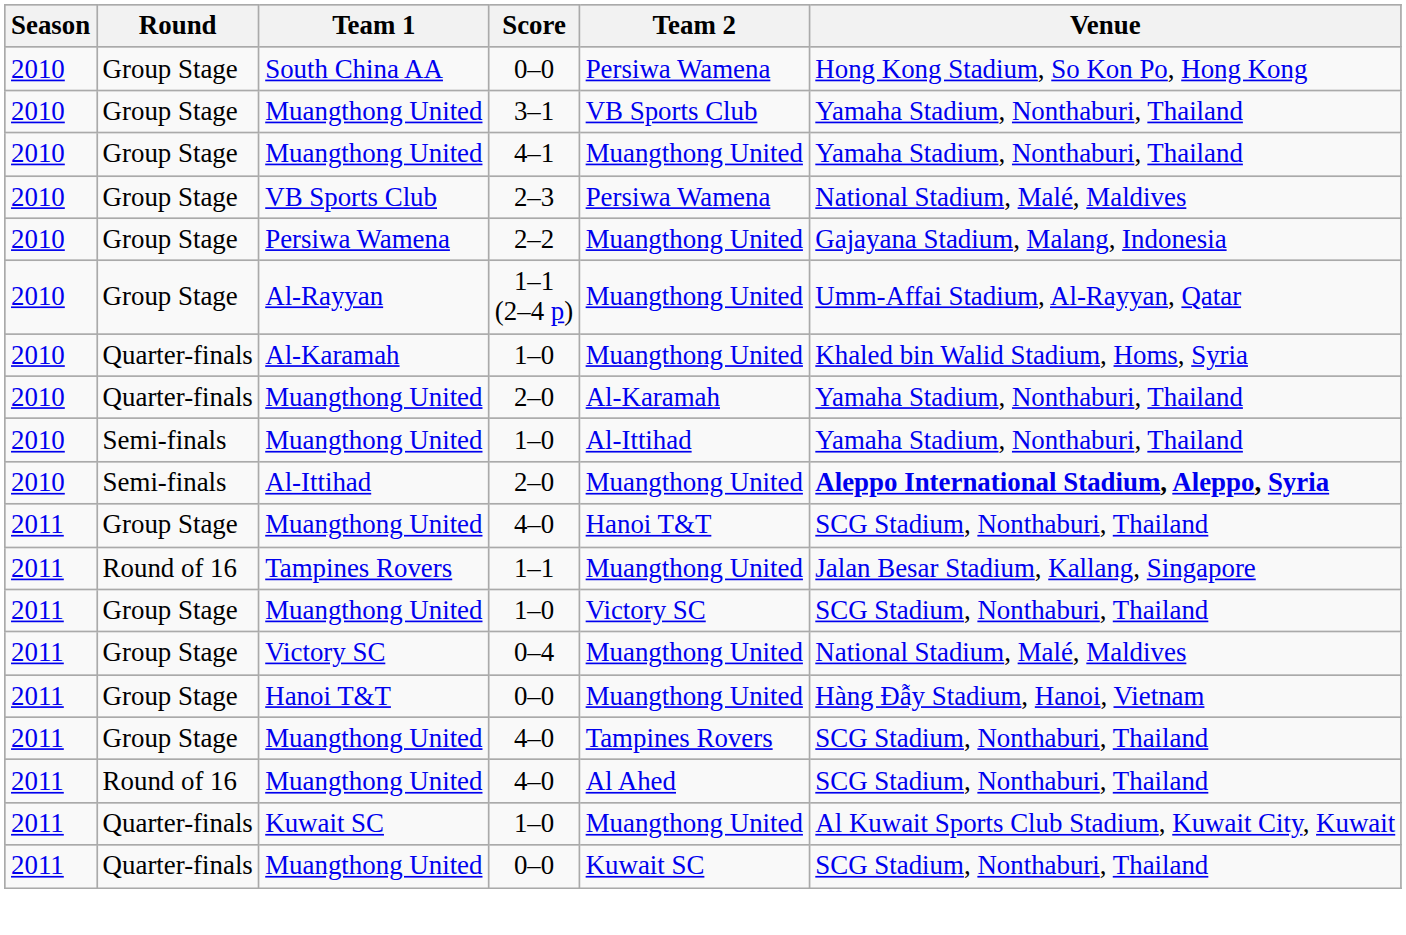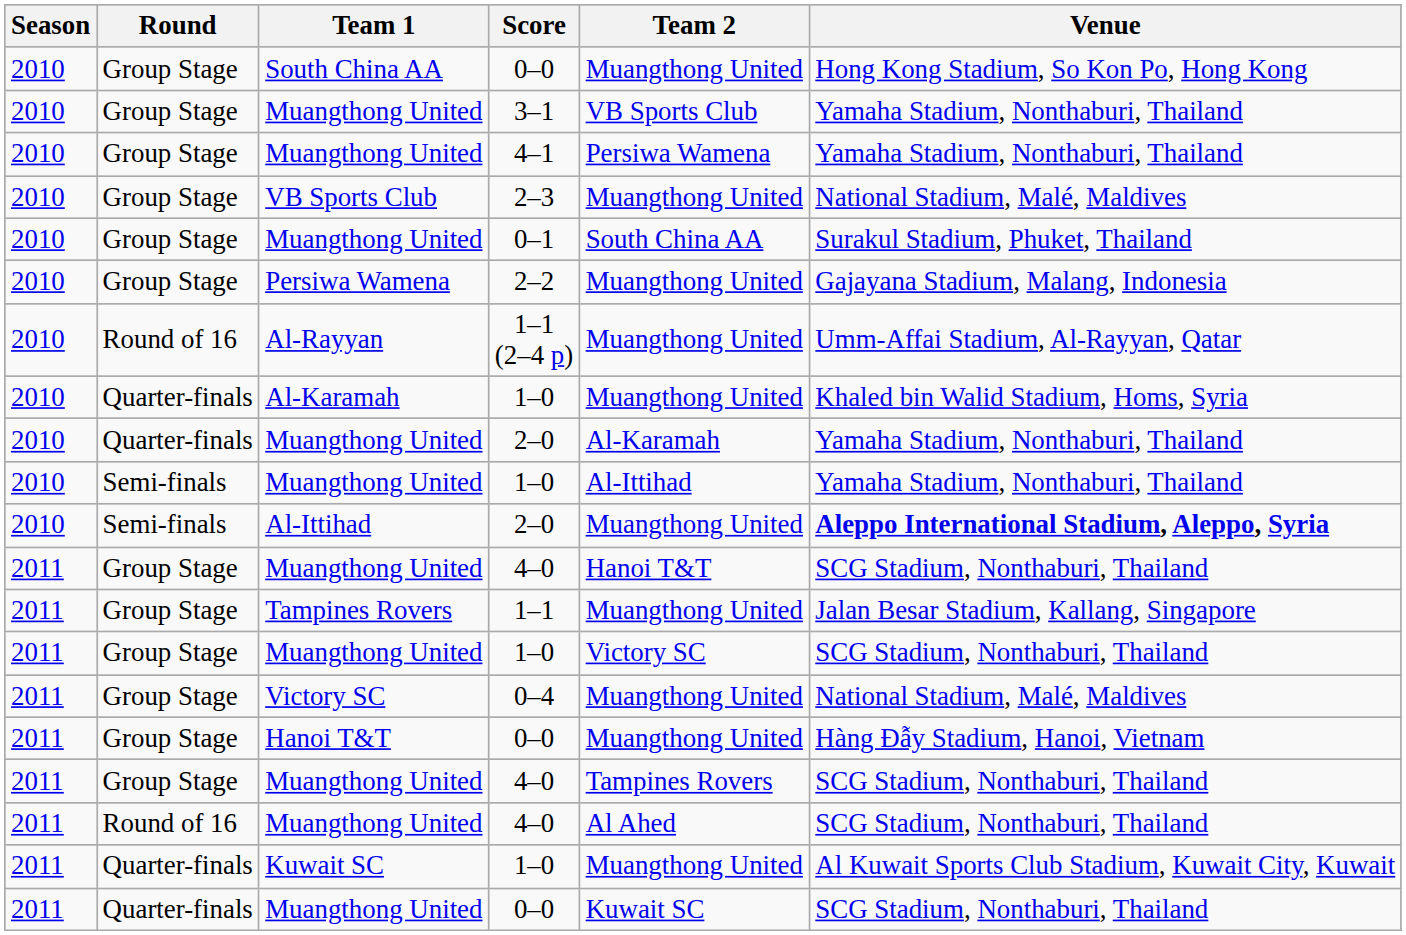 <table class="wikitable">
 <tr>
 <th>Season</th>
 <th>Round</th>
 <th>Team 1</th>
 <th>Score</th>
 <th>Team 2</th>
 <th>Venue</th>
 </tr>
 <tr>
 <td><a href='#'>2010</a></td>
 <td>Group Stage</td>
 <td> <a href='#'>South China AA</a></td>
 <td style="text-align:center;">0–0</td>
-<td> <a href='#'>Persiwa Wamena</a></td>
+<td> <a href='#'>Muangthong United</a></td>
 <td><a href='#'>Hong Kong Stadium</a>, <a href='#'>So Kon Po</a>, <a href='#'>Hong Kong</a></td>
 </tr>
 <tr>
 <td><a href='#'>2010</a></td>
 <td>Group Stage</td>
 <td> <a href='#'>Muangthong United</a></td>
 <td style="text-align:center;">3–1</td>
 <td> <a href='#'>VB Sports Club</a></td>
 <td><a href='#'>Yamaha Stadium</a>, <a href='#'>Nonthaburi</a>, <a href='#'>Thailand</a></td>
 </tr>
 <tr>
 <td><a href='#'>2010</a></td>
 <td>Group Stage</td>
 <td> <a href='#'>Muangthong United</a></td>
 <td style="text-align:center;">4–1</td>
-<td> <a href='#'>Muangthong United</a></td>
+<td> <a href='#'>Persiwa Wamena</a></td>
 <td><a href='#'>Yamaha Stadium</a>, <a href='#'>Nonthaburi</a>, <a href='#'>Thailand</a></td>
 </tr>
 <tr>
 <td><a href='#'>2010</a></td>
 <td>Group Stage</td>
 <td> <a href='#'>VB Sports Club</a></td>
 <td style="text-align:center;">2–3</td>
-<td> <a href='#'>Persiwa Wamena</a></td>
+<td> <a href='#'>Muangthong United</a></td>
 <td><a href='#'>National Stadium</a>, <a href='#'>Malé</a>, <a href='#'>Maldives</a></td>
+</tr>
+<tr>
+<td><a href='#'>2010</a></td>
+<td>Group Stage</td>
+<td> <a href='#'>Muangthong United</a></td>
+<td style="text-align:center;">0–1</td>
+<td> <a href='#'>South China AA</a></td>
+<td><a href='#'>Surakul Stadium</a>, <a href='#'>Phuket</a>, <a href='#'>Thailand</a></td>
 </tr>
 <tr>
 <td><a href='#'>2010</a></td>
 <td>Group Stage</td>
 <td> <a href='#'>Persiwa Wamena</a></td>
 <td style="text-align:center;">2–2</td>
 <td> <a href='#'>Muangthong United</a></td>
 <td><a href='#'>Gajayana Stadium</a>, <a href='#'>Malang</a>, <a href='#'>Indonesia</a></td>
 </tr>
 <tr>
 <td><a href='#'>2010</a></td>
-<td>Group Stage</td>
+<td>Round of 16</td>
 <td> <a href='#'>Al-Rayyan</a></td>
 <td style="text-align:center;">1–1  <br>(2–4 <a href='#'>p</a>)</td>
 <td> <a href='#'>Muangthong United</a></td>
 <td><a href='#'>Umm-Affai Stadium</a>, <a href='#'>Al-Rayyan</a>, <a href='#'>Qatar</a></td>
 </tr>
 <tr>
 <td><a href='#'>2010</a></td>
 <td>Quarter-finals</td>
 <td> <a href='#'>Al-Karamah</a></td>
 <td style="text-align:center;">1–0</td>
 <td> <a href='#'>Muangthong United</a></td>
 <td><a href='#'>Khaled bin Walid Stadium</a>, <a href='#'>Homs</a>, <a href='#'>Syria</a></td>
 </tr>
 <tr>
 <td><a href='#'>2010</a></td>
 <td>Quarter-finals</td>
 <td> <a href='#'>Muangthong United</a></td>
 <td style="text-align:center;">2–0</td>
 <td> <a href='#'>Al-Karamah</a></td>
 <td><a href='#'>Yamaha Stadium</a>, <a href='#'>Nonthaburi</a>, <a href='#'>Thailand</a></td>
 </tr>
 <tr>
 <td><a href='#'>2010</a></td>
 <td>Semi-finals</td>
 <td> <a href='#'>Muangthong United</a></td>
 <td style="text-align:center;">1–0</td>
 <td> <a href='#'>Al-Ittihad</a></td>
 <td><a href='#'>Yamaha Stadium</a>, <a href='#'>Nonthaburi</a>, <a href='#'>Thailand</a></td>
 </tr>
 <tr>
 <td><a href='#'>2010</a></td>
 <td>Semi-finals</td>
 <td> <a href='#'>Al-Ittihad</a></td>
 <td style="text-align:center;">2–0</td>
 <td> <a href='#'>Muangthong United</a></td>
 <td><strong><a href='#'>Aleppo International Stadium</a>, <a href='#'>Aleppo</a>, <a href='#'>Syria</a></strong></td>
 </tr>
 <tr>
 <td><a href='#'>2011</a></td>
 <td>Group Stage</td>
 <td> <a href='#'>Muangthong United</a></td>
 <td style="text-align:center;">4–0</td>
 <td> <a href='#'>Hanoi T&T</a></td>
 <td><a href='#'>SCG Stadium</a>, <a href='#'>Nonthaburi</a>, <a href='#'>Thailand</a></td>
 </tr>
 <tr>
 <td><a href='#'>2011</a></td>
-<td>Round of 16</td>
+<td>Group Stage</td>
 <td> <a href='#'>Tampines Rovers</a></td>
 <td style="text-align:center;">1–1</td>
 <td> <a href='#'>Muangthong United</a></td>
 <td><a href='#'>Jalan Besar Stadium</a>, <a href='#'>Kallang</a>, <a href='#'>Singapore</a></td>
 </tr>
 <tr>
 <td><a href='#'>2011</a></td>
 <td>Group Stage</td>
 <td> <a href='#'>Muangthong United</a></td>
 <td style="text-align:center;">1–0</td>
 <td> <a href='#'>Victory SC</a></td>
 <td><a href='#'>SCG Stadium</a>, <a href='#'>Nonthaburi</a>, <a href='#'>Thailand</a></td>
 </tr>
 <tr>
 <td><a href='#'>2011</a></td>
 <td>Group Stage</td>
 <td> <a href='#'>Victory SC</a></td>
 <td style="text-align:center;">0–4</td>
 <td> <a href='#'>Muangthong United</a></td>
 <td><a href='#'>National Stadium</a>, <a href='#'>Malé</a>, <a href='#'>Maldives</a></td>
 </tr>
 <tr>
 <td><a href='#'>2011</a></td>
 <td>Group Stage</td>
 <td> <a href='#'>Hanoi T&T</a></td>
 <td style="text-align:center;">0–0</td>
 <td> <a href='#'>Muangthong United</a></td>
 <td><a href='#'>Hàng Đẫy Stadium</a>, <a href='#'>Hanoi</a>, <a href='#'>Vietnam</a></td>
 </tr>
 <tr>
 <td><a href='#'>2011</a></td>
 <td>Group Stage</td>
 <td> <a href='#'>Muangthong United</a></td>
 <td style="text-align:center;">4–0</td>
 <td> <a href='#'>Tampines Rovers</a></td>
 <td><a href='#'>SCG Stadium</a>, <a href='#'>Nonthaburi</a>, <a href='#'>Thailand</a></td>
 </tr>
 <tr>
 <td><a href='#'>2011</a></td>
 <td>Round of 16</td>
 <td> <a href='#'>Muangthong United</a></td>
 <td style="text-align:center;">4–0</td>
 <td> <a href='#'>Al Ahed</a></td>
 <td><a href='#'>SCG Stadium</a>, <a href='#'>Nonthaburi</a>, <a href='#'>Thailand</a></td>
 </tr>
 <tr>
 <td><a href='#'>2011</a></td>
 <td>Quarter-finals</td>
 <td> <a href='#'>Kuwait SC</a></td>
 <td style="text-align:center;">1–0</td>
 <td> <a href='#'>Muangthong United</a></td>
 <td><a href='#'>Al Kuwait Sports Club Stadium</a>, <a href='#'>Kuwait City</a>, <a href='#'>Kuwait</a></td>
 </tr>
 <tr>
 <td><a href='#'>2011</a></td>
 <td>Quarter-finals</td>
 <td> <a href='#'>Muangthong United</a></td>
 <td style="text-align:center;">0–0</td>
 <td> <a href='#'>Kuwait SC</a></td>
 <td><a href='#'>SCG Stadium</a>, <a href='#'>Nonthaburi</a>, <a href='#'>Thailand</a></td>
 </tr>
 <tr>
 </tr>
 </table>
